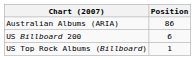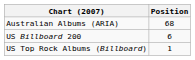 <table class="wikitable plainrowheaders sortable">
 <tr>
 <th scope="col">Chart (2007)</th>
 <th scope="col">Position</th>
 </tr>
 <tr>
 <td>Australian Albums (ARIA)</td>
-<td align="center">86</td>
+<td align="center">68</td>
 </tr>
 <tr>
 <td>US <em>Billboard</em> 200</td>
 <td align="center">6</td>
 </tr>
 <tr>
 <td>US Top Rock Albums (<em>Billboard</em>)</td>
 <td align="center">1</td>
 </tr>
 </table>
